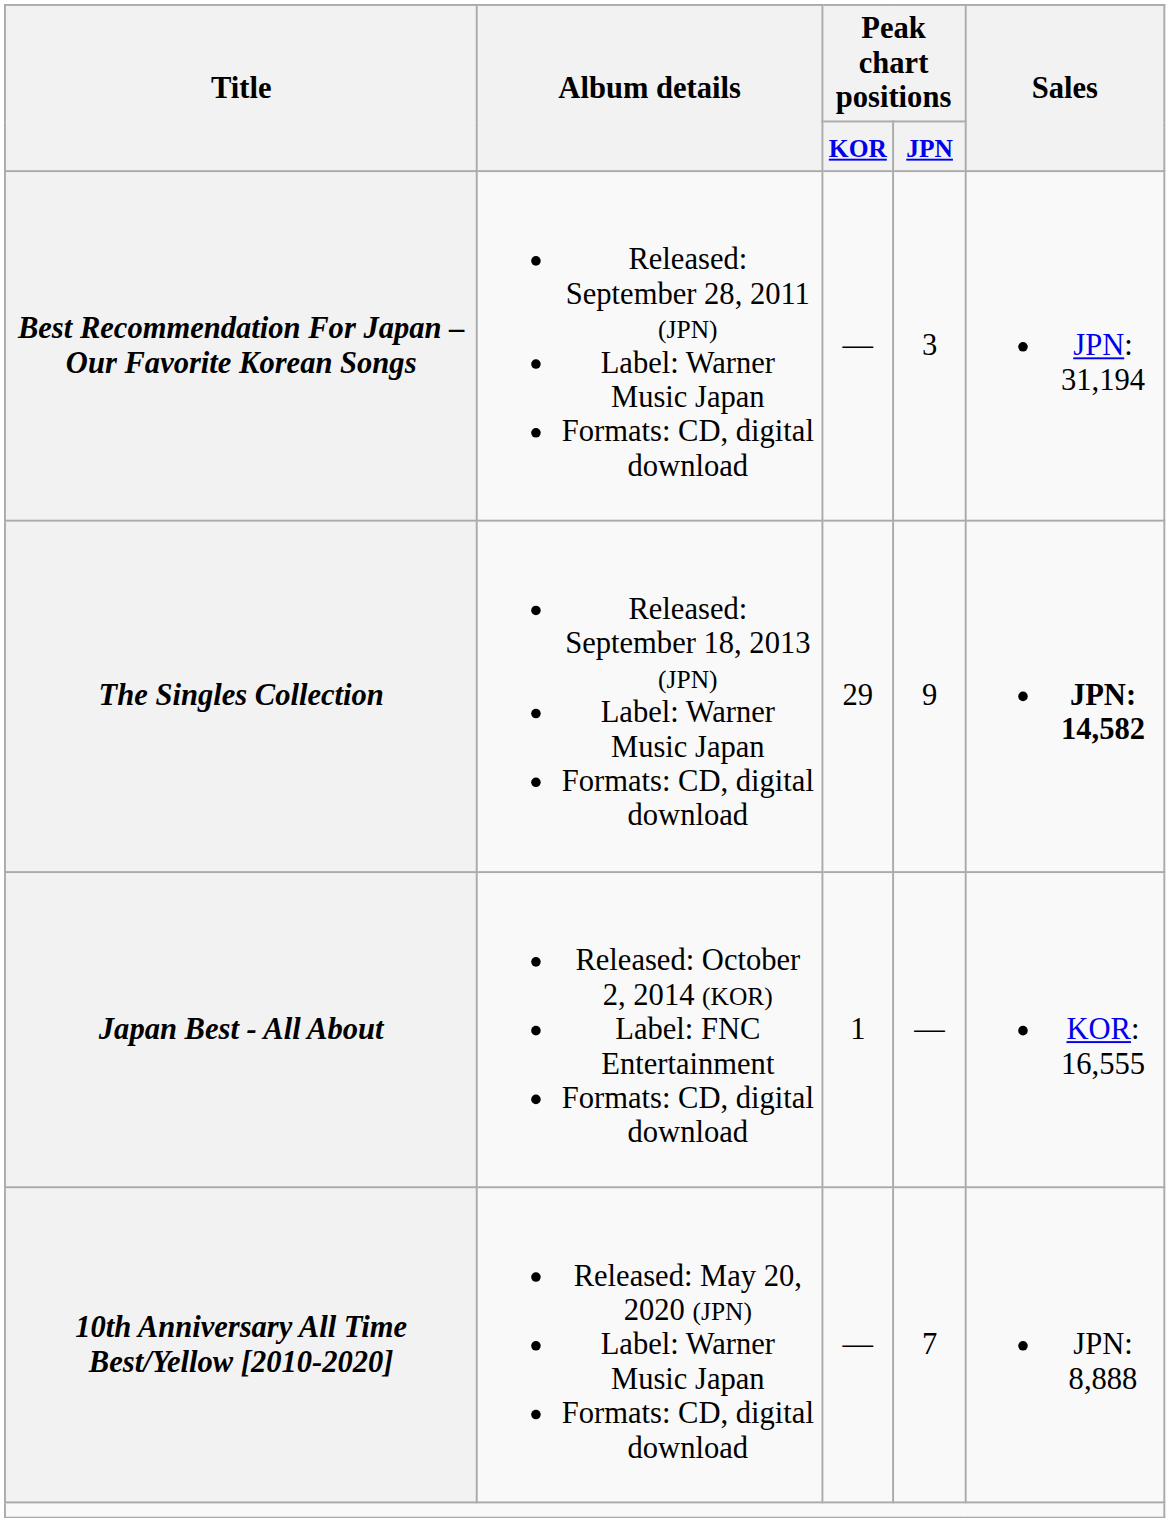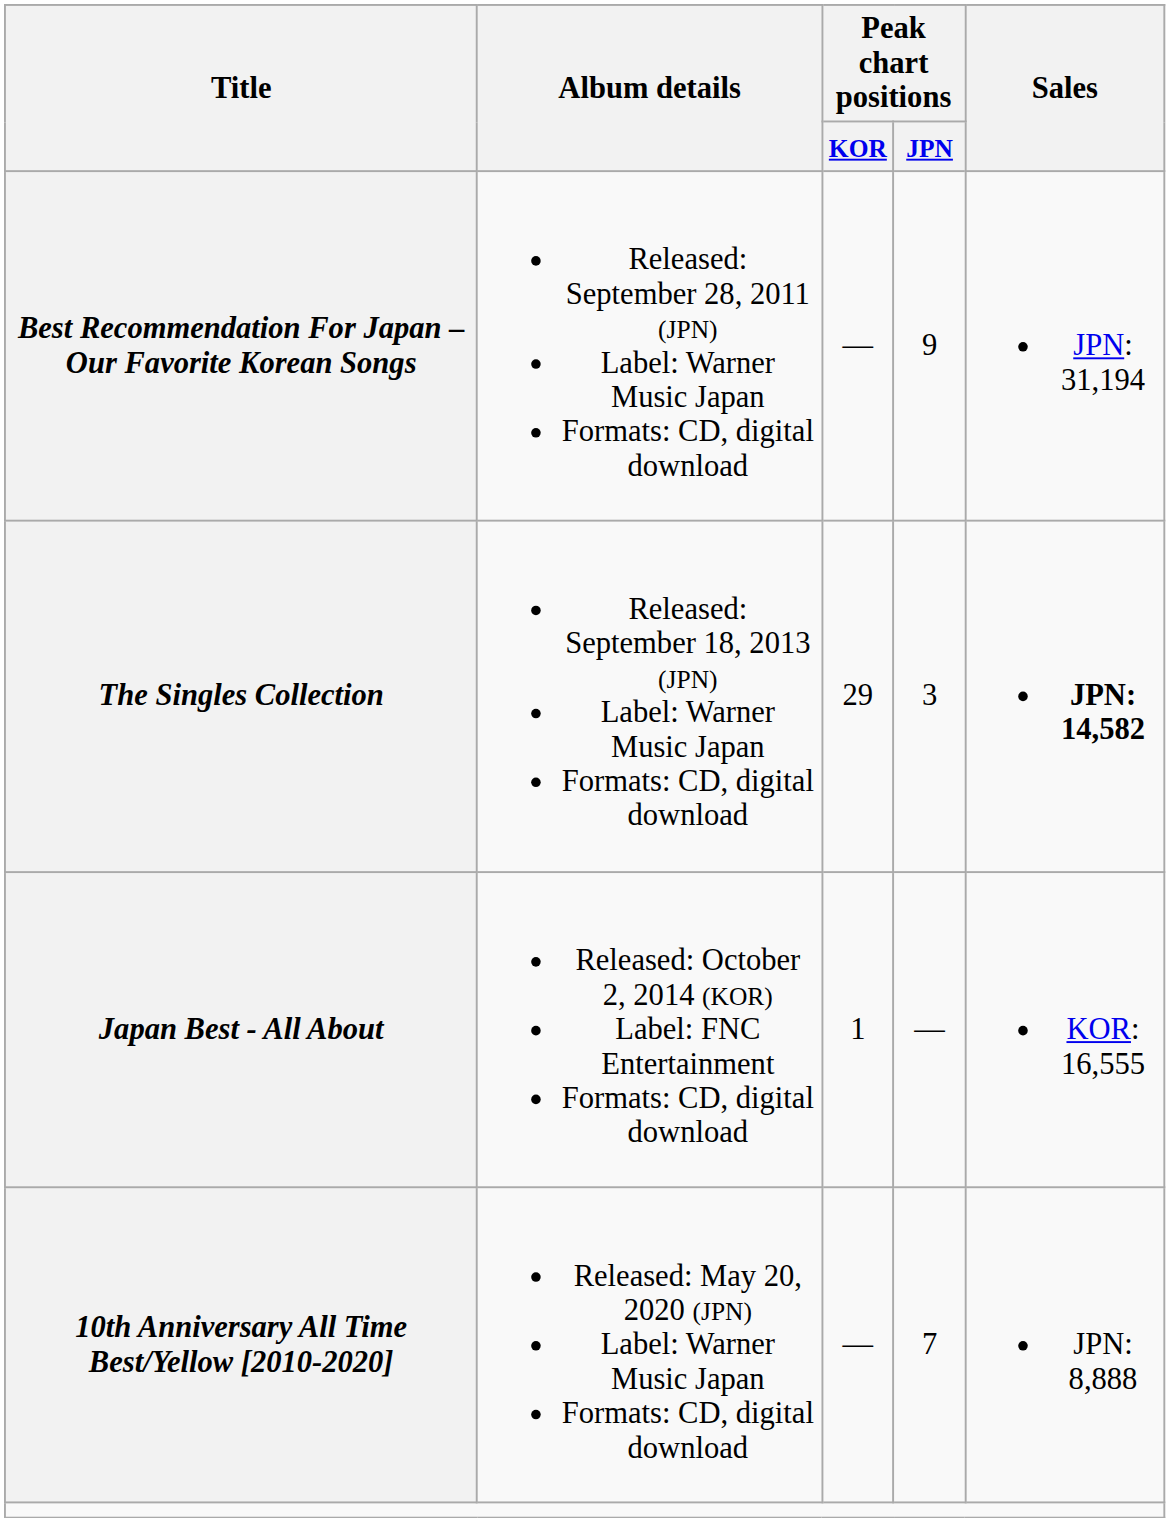 <table class="wikitable plainrowheaders" style="text-align:center;">
 <tr>
 <th rowspan="2" style="width:15em;">Title</th>
 <th rowspan="2">Album details</th>
 <th colspan="2">Peak chart positions</th>
 <th rowspan=2>Sales</th>
 </tr>
 <tr>
 <th width="30"><small><a href='#'>KOR</a></small><br></th>
 <th width="30"><small><a href='#'>JPN</a></small><br></th>
 </tr>
 <tr>
 <th scope="row"><em>Best Recommendation For Japan – Our Favorite Korean Songs</em></th>
 <td><br><ul><li>Released: September 28, 2011 <small>(JPN)</small></li><li>Label: Warner Music Japan</li><li>Formats: CD, digital download</li></ul></td>
 <td>—</td>
-<td>3</td>
+<td>9</td>
 <td><br><ul><li><a href='#'>JPN</a>: 31,194</li></ul></td>
 </tr>
 <tr>
 <th scope="row"><em>The Singles Collection</em></th>
 <td><br><ul><li>Released: September 18, 2013 <small>(JPN)</small></li><li>Label: Warner Music Japan</li><li>Formats: CD, digital download</li></ul></td>
 <td>29</td>
-<td>9</td>
+<td>3</td>
 <td><strong><br><ul><li>JPN: 14,582</li></ul></strong></td>
 </tr>
 <tr>
 <th scope="row"><em>Japan Best - All About</em></th>
 <td><br><ul><li>Released: October 2, 2014 <small>(KOR)</small></li><li>Label: FNC Entertainment</li><li>Formats: CD, digital download</li></ul></td>
 <td>1</td>
 <td>—</td>
 <td><br><ul><li><a href='#'>KOR</a>: 16,555</li></ul></td>
 </tr>
 <tr>
 <th scope="row"><em>10th Anniversary All Time Best/Yellow [2010-2020]</em></th>
 <td><br><ul><li>Released: May 20, 2020 <small>(JPN)</small></li><li>Label: Warner Music Japan</li><li>Formats: CD, digital download</li></ul></td>
 <td>—</td>
 <td>7</td>
 <td><br><ul><li>JPN: 8,888</li></ul></td>
 </tr>
 <tr>
 <td colspan="5"></td>
 </tr>
 </table>
